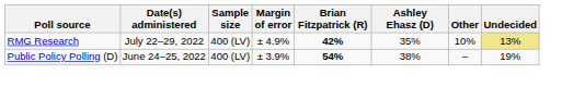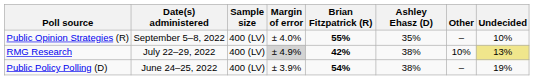 <table class="wikitable" style="font-size:90%;text-align:center;">
 <tr valign=bottom>
 <th>Poll source</th>
 <th>Date(s)<br>administered</th>
 <th>Sample<br>size</th>
 <th>Margin<br>of error</th>
 <th style="width:100px;">Brian<br>Fitzpatrick (R)</th>
 <th style="width:100px;">Ashley<br>Ehasz (D)</th>
 <th>Other</th>
 <th>Undecided</th>
 </tr>
 <tr>
+<td style="text-align:left;"><a href='#'>Public Opinion Strategies</a> (R)</td>
+<td>September 5–8, 2022</td>
+<td>400 (LV)</td>
+<td>± 4.0%</td>
+<td><strong>55%</strong></td>
+<td>35%</td>
+<td>–</td>
+<td>10%</td>
+</tr>
+<tr>
 <td style="text-align:left;"><a href='#'>RMG Research</a></td>
 <td>July 22–29, 2022</td>
 <td>400 (LV)</td>
-<td>± 4.9%</td>
+<td style="background: lightgrey;">± 4.9%</td>
 <td><strong>42%</strong></td>
-<td>35%</td>
+<td>38%</td>
 <td>10%</td>
 <td style="background: khaki;">13%</td>
 </tr>
 <tr>
 <td style="text-align:left;"><a href='#'>Public Policy Polling</a> (D)</td>
 <td>June 24–25, 2022</td>
 <td>400 (LV)</td>
 <td>± 3.9%</td>
 <td><strong>54%</strong></td>
 <td>38%</td>
 <td>–</td>
 <td>19%</td>
 </tr>
 </table>
